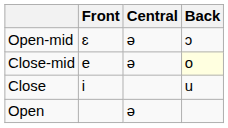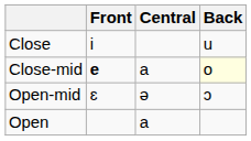 <table class="wikitable" style="margin: 10px auto;">
 <tr>
 <th></th>
 <th>Front</th>
 <th>Central</th>
 <th>Back</th>
 </tr>
 <tr>
+<td>Close</td>
+<td>i</td>
+<td></td>
+<td>u</td>
+</tr>
+<tr>
+<td>Close-mid</td>
+<td><strong>e</strong></td>
+<td>a</td>
+<td style="background: lightyellow;">o</td>
+</tr>
+<tr>
 <td>Open-mid</td>
 <td>ɛ</td>
 <td>ə</td>
 <td>ɔ</td>
 </tr>
 <tr>
-<td>Close-mid</td>
-<td>e</td>
-<td>ə</td>
-<td style="background: lightyellow;">o</td>
-</tr>
-<tr>
-<td>Close</td>
-<td>i</td>
-<td></td>
-<td>u</td>
-</tr>
-<tr>
 <td>Open</td>
 <td></td>
-<td>ə</td>
+<td>a</td>
 <td></td>
 </tr>
 </table>
